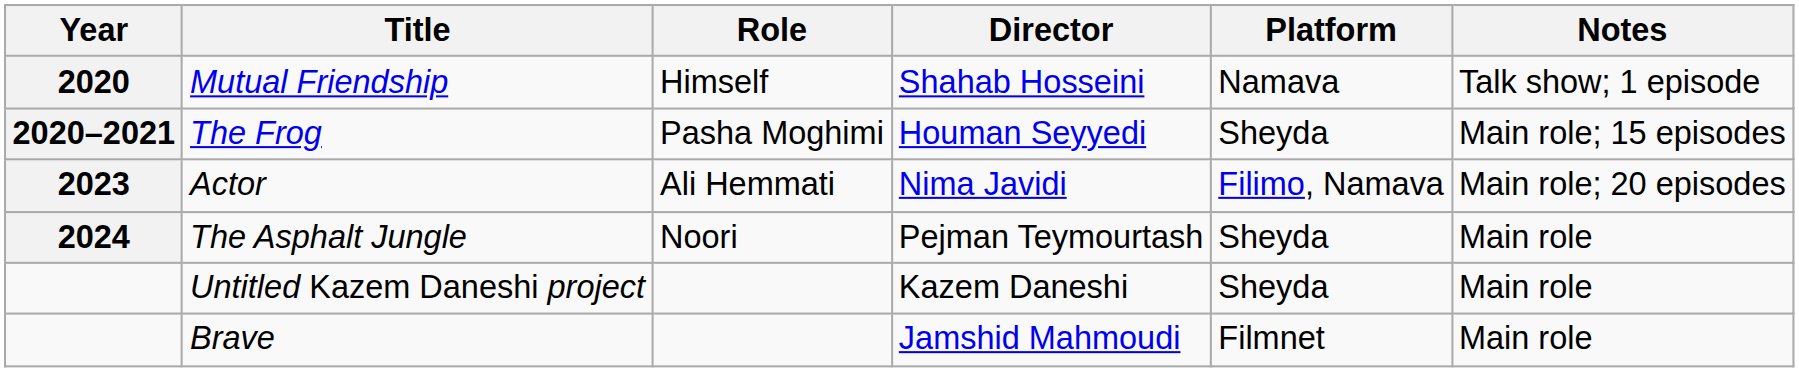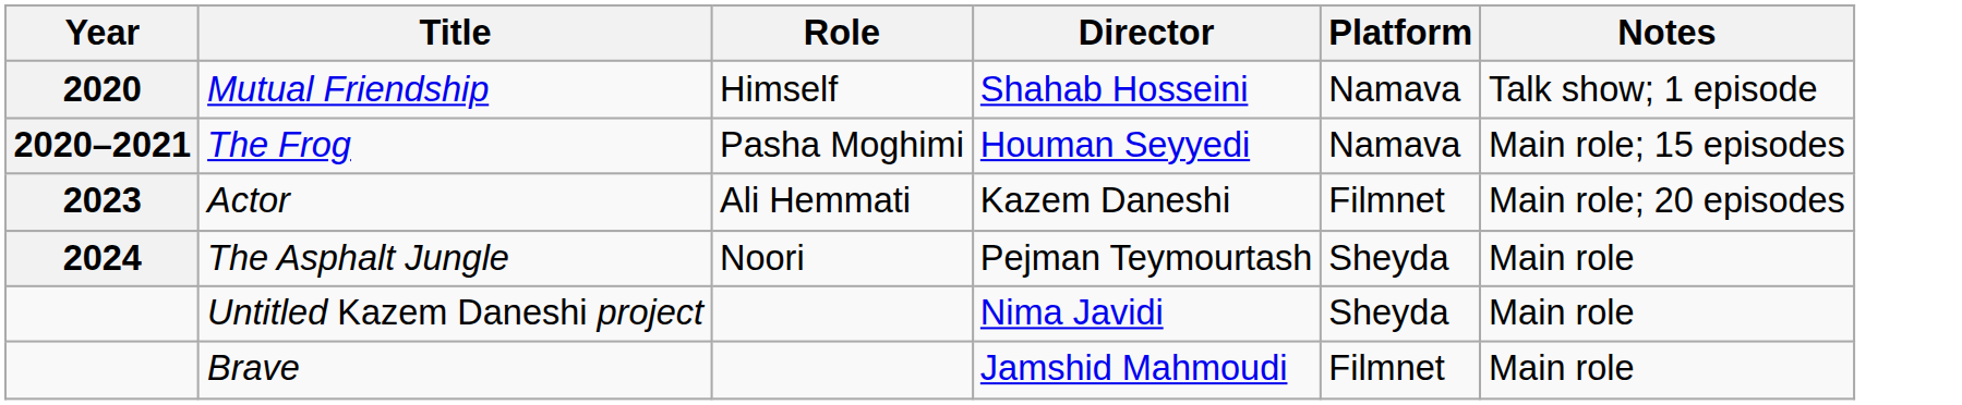 <table class="wikitable plainrowheaders sortable"  style=font-size:100%>
 <tr>
 <th scope="col">Year</th>
 <th scope="col">Title</th>
 <th scope="col">Role</th>
 <th scope="col">Director</th>
 <th scope="col" class="unsortable">Platform</th>
 <th>Notes</th>
 </tr>
 <tr>
 <th scope=row>2020</th>
 <td><em><a href='#'>Mutual Friendship</a></em></td>
 <td>Himself</td>
 <td><a href='#'>Shahab Hosseini</a></td>
 <td>Namava</td>
 <td>Talk show; 1 episode</td>
 </tr>
 <tr>
 <th scope=row>2020–2021</th>
 <td><em><a href='#'>The Frog</a></em></td>
 <td>Pasha Moghimi</td>
 <td><a href='#'>Houman Seyyedi</a></td>
-<td>Sheyda</td>
+<td>Namava</td>
 <td>Main role; 15 episodes</td>
 </tr>
 <tr>
 <th scope=row>2023</th>
 <td><em>Actor </em></td>
 <td>Ali Hemmati</td>
-<td><a href='#'>Nima Javidi</a></td>
-<td><a href='#'>Filimo</a>, Namava</td>
+<td>Kazem Daneshi</td>
+<td>Filmnet</td>
 <td>Main role; 20 episodes</td>
 </tr>
 <tr>
 <th scope=row>2024</th>
 <td><em>The Asphalt Jungle</em></td>
 <td>Noori</td>
 <td>Pejman Teymourtash</td>
 <td>Sheyda</td>
 <td>Main role</td>
 </tr>
 <tr>
 <td></td>
 <td><em>Untitled</em> Kazem Daneshi <em>project</em></td>
 <td></td>
-<td>Kazem Daneshi</td>
+<td><a href='#'>Nima Javidi</a></td>
 <td>Sheyda</td>
 <td>Main role</td>
 </tr>
 <tr>
 <td></td>
 <td><em>Brave</em></td>
 <td></td>
 <td><a href='#'>Jamshid Mahmoudi</a></td>
 <td>Filmnet</td>
 <td>Main role</td>
 </tr>
 </table>
